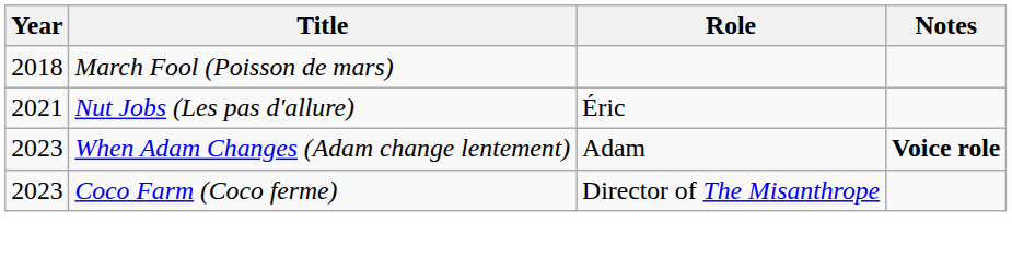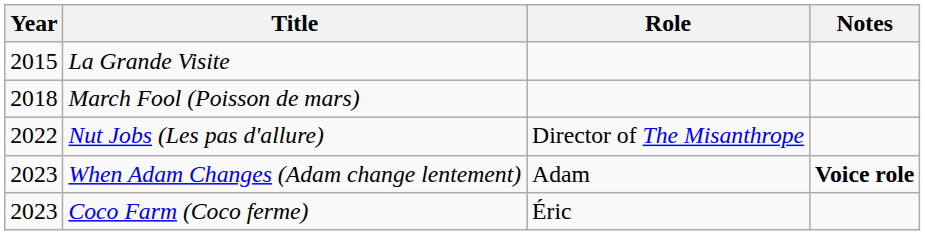 <table class="wikitable">
 <tr>
 <th>Year</th>
 <th>Title</th>
 <th>Role</th>
 <th>Notes</th>
 </tr>
 <tr>
+<td>2015</td>
+<td><em>La Grande Visite</em></td>
+<td></td>
+<td></td>
+</tr>
+<tr>
 <td>2018</td>
 <td><em>March Fool (Poisson de mars)</em></td>
 <td></td>
 <td></td>
 </tr>
 <tr>
-<td>2021</td>
+<td>2022</td>
 <td><em><a href='#'>Nut Jobs</a> (Les pas d'allure)</em></td>
-<td>Éric</td>
+<td>Director of <em><a href='#'>The Misanthrope</a></em></td>
 <td></td>
 </tr>
 <tr>
 <td>2023</td>
 <td><em><a href='#'>When Adam Changes</a> (Adam change lentement)</em></td>
 <td>Adam</td>
 <td><strong>Voice role</strong></td>
 </tr>
 <tr>
 <td>2023</td>
 <td><em><a href='#'>Coco Farm</a> (Coco ferme)</em></td>
-<td>Director of <em><a href='#'>The Misanthrope</a></em></td>
+<td>Éric</td>
 <td></td>
 </tr>
 </table>
